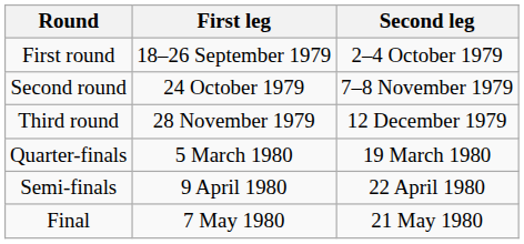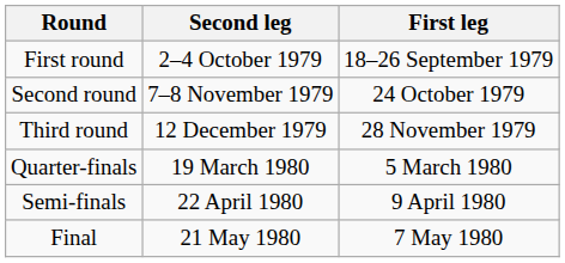 <table class="wikitable" style="text-align:center">
 <tr>
 <th>Round</th>
+<th>Second leg</th>
 <th>First leg</th>
-<th>Second leg</th>
 </tr>
 <tr>
 <td>First round</td>
+<td>2–4 October 1979</td>
 <td>18–26 September 1979</td>
-<td>2–4 October 1979</td>
 </tr>
 <tr>
 <td>Second round</td>
+<td>7–8 November 1979</td>
 <td>24 October 1979</td>
-<td>7–8 November 1979</td>
 </tr>
 <tr>
 <td>Third round</td>
+<td>12 December 1979</td>
 <td>28 November 1979</td>
-<td>12 December 1979</td>
 </tr>
 <tr>
 <td>Quarter-finals</td>
+<td>19 March 1980</td>
 <td>5 March 1980</td>
-<td>19 March 1980</td>
 </tr>
 <tr>
 <td>Semi-finals</td>
+<td>22 April 1980</td>
 <td>9 April 1980</td>
-<td>22 April 1980</td>
 </tr>
 <tr>
 <td>Final</td>
+<td>21 May 1980</td>
 <td>7 May 1980</td>
-<td>21 May 1980</td>
 </tr>
 </table>
